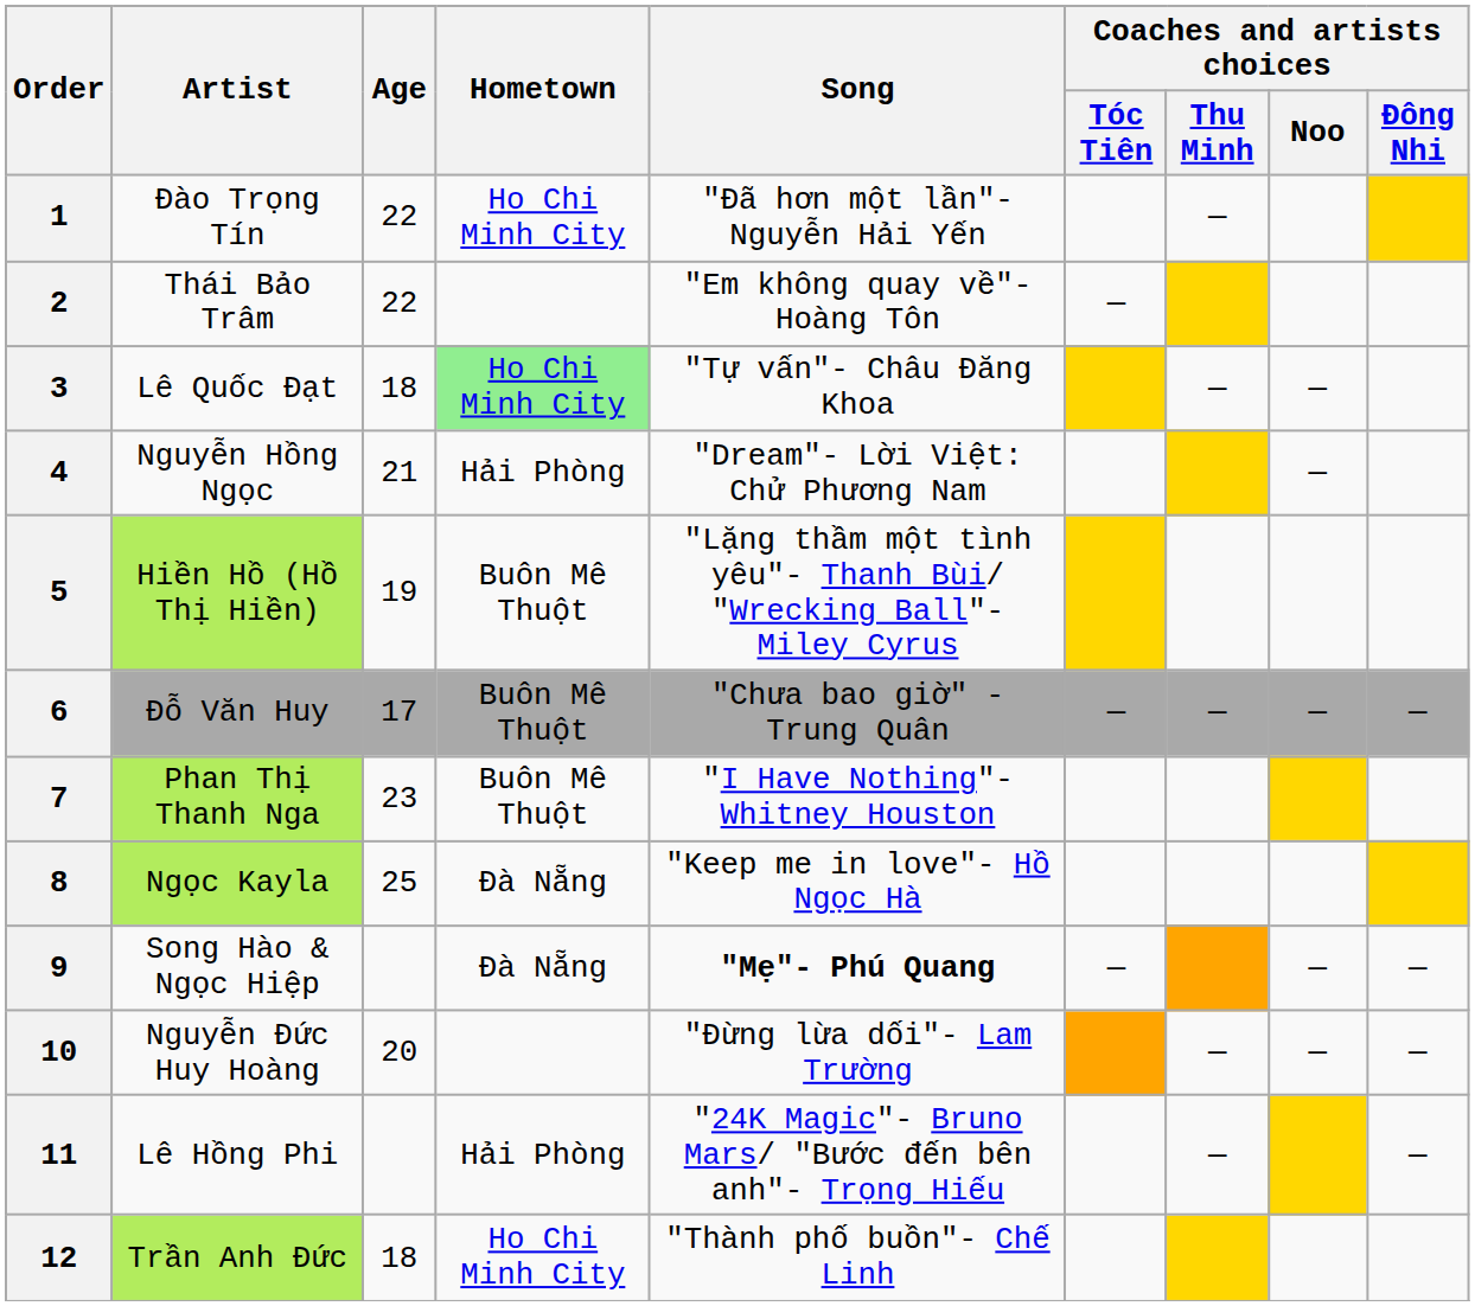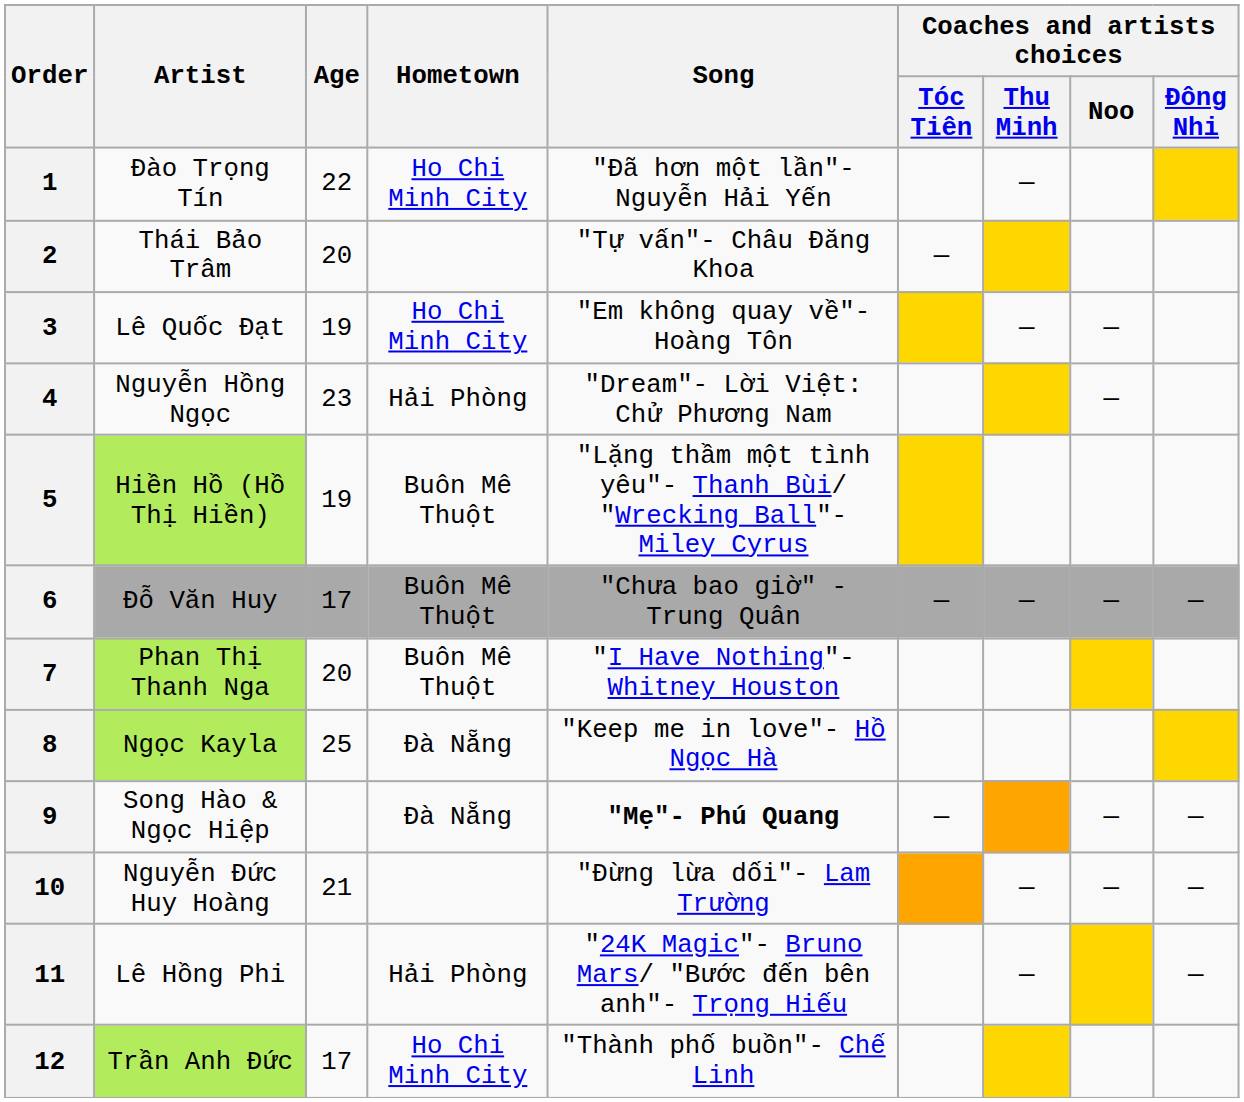 <table class="wikitable" style="text-align:center; width:100%;">
 <tr>
 <th scope="col" rowspan="2" style="width:04%;">Order</th>
 <th scope="col" rowspan="2" style="width:18%;">Artist</th>
 <th scope="col" rowspan="2" style="width:05%;">Age</th>
 <th scope="col" rowspan="2" style="width:15%;">Hometown</th>
 <th scope="col" rowspan="2" style="width:30%;">Song</th>
 <th colspan="4" style="width:28%;">Coaches and artists choices</th>
 </tr>
 <tr>
 <th style="width:07%;"><a href='#'>Tóc Tiên</a></th>
 <th style="width:07%;"><a href='#'>Thu Minh</a></th>
 <th style="width:07%;">Noo</th>
 <th style="width:07%;"><a href='#'>Đông Nhi</a></th>
 </tr>
 <tr>
 <th>1</th>
 <td>Đào Trọng Tín</td>
 <td>22</td>
 <td><a href='#'>Ho Chi Minh City</a></td>
 <td>"Đã hơn một lần"- Nguyễn Hải Yến</td>
 <td style="text-align:center;"></td>
 <td align="center">—</td>
 <td style="text-align:center;"></td>
 <td style="background:gold;text-align:center;"></td>
 </tr>
 <tr>
 <th>2</th>
 <td>Thái Bảo Trâm</td>
-<td>22</td>
+<td>20</td>
 <td></td>
-<td>"Em không quay về"- Hoàng Tôn</td>
+<td>"Tự vấn"- Châu Đăng Khoa</td>
 <td align="center">—</td>
 <td style="background:gold;text-align:center;"></td>
 <td style="text-align:center;"></td>
 <td style="text-align:center;"></td>
 </tr>
 <tr>
 <th>3</th>
 <td>Lê Quốc Đạt</td>
-<td>18</td>
-<td style="background: lightgreen;"><a href='#'>Ho Chi Minh City</a></td>
-<td>"Tự vấn"- Châu Đăng Khoa</td>
+<td>19</td>
+<td><a href='#'>Ho Chi Minh City</a></td>
+<td>"Em không quay về"- Hoàng Tôn</td>
 <td style="background:gold;text-align:center;"></td>
 <td align="center">—</td>
 <td align="center">—</td>
 <td style="text-align:center;"></td>
 </tr>
 <tr>
 <th>4</th>
 <td>Nguyễn Hồng Ngọc</td>
-<td>21</td>
+<td>23</td>
 <td>Hải Phòng</td>
 <td>"Dream"- Lời Việt: Chử Phương Nam</td>
 <td style="text-align:center;"></td>
 <td style="background:gold;text-align:center;"></td>
 <td align="center">—</td>
 <td style="text-align:center;"></td>
 </tr>
 <tr>
 <th>5</th>
 <td style="background-color:#B2EC5D;">Hiền Hồ (Hồ Thị Hiền)</td>
 <td>19</td>
 <td>Buôn Mê Thuột</td>
 <td>"Lặng thầm một tình yêu"- <a href='#'>Thanh Bùi</a>/ "<a href='#'>Wrecking Ball</a>"- <a href='#'>Miley Cyrus</a></td>
 <td style="background:gold;text-align:center;"></td>
 <td style="text-align:center;"></td>
 <td style="text-align:center;"></td>
 <td style="text-align:center;"></td>
 </tr>
 <tr>
 <th>6</th>
 <td style="background:darkgrey;">Đỗ Văn Huy</td>
 <td style="background:darkgrey;">17</td>
 <td style="background:darkgrey;">Buôn Mê Thuột</td>
 <td style="background:darkgrey;">"Chưa bao giờ" - Trung Quân</td>
 <td style="background:darkgrey;text-align:center;">—</td>
 <td style="background:darkgrey;text-align:center;">—</td>
 <td style="background:darkgrey;text-align:center;">—</td>
 <td style="background:darkgrey;text-align:center;">—</td>
 </tr>
 <tr>
 <th>7</th>
 <td style="background-color:#B2EC5D;">Phan Thị Thanh Nga</td>
-<td>23</td>
+<td>20</td>
 <td>Buôn Mê Thuột</td>
 <td>"<a href='#'>I Have Nothing</a>"- <a href='#'>Whitney Houston</a></td>
 <td style="text-align:center;"></td>
 <td style="text-align:center;"></td>
 <td style="background:gold;text-align:center;"></td>
 <td style="text-align:center;"></td>
 </tr>
 <tr>
 <th>8</th>
 <td style="background-color:#B2EC5D;">Ngọc Kayla</td>
 <td>25</td>
 <td>Đà Nẵng</td>
 <td>"Keep me in love"- <a href='#'>Hồ Ngọc Hà</a></td>
 <td style="text-align:center;"></td>
 <td style="text-align:center;"></td>
 <td style="text-align:center;"></td>
 <td style="background:gold;text-align:center;"></td>
 </tr>
 <tr>
 <th>9</th>
 <td>Song Hào & Ngọc Hiệp</td>
 <td></td>
 <td>Đà Nẵng</td>
 <td><strong>"Mẹ"- Phú Quang</strong></td>
 <td align="center">—</td>
 <td style="background:orange;text-align:center;"></td>
 <td align="center">—</td>
 <td align="center">—</td>
 </tr>
 <tr>
 <th>10</th>
 <td>Nguyễn Đức Huy Hoàng</td>
-<td>20</td>
+<td>21</td>
 <td></td>
 <td>"Đừng lừa dối"- <a href='#'>Lam Trường</a></td>
 <td style="background:orange;text-align:center;"></td>
 <td align="center">—</td>
 <td align="center">—</td>
 <td align="center">—</td>
 </tr>
 <tr>
 <th>11</th>
 <td>Lê Hồng Phi</td>
 <td></td>
 <td>Hải Phòng</td>
 <td>"<a href='#'>24K Magic</a>"- <a href='#'>Bruno Mars</a>/ "Bước đến bên anh"- <a href='#'>Trọng Hiếu</a></td>
 <td style="text-align:center;"></td>
 <td align="center">—</td>
 <td style="background:gold;text-align:center;"></td>
 <td align="center">—</td>
 </tr>
 <tr>
 <th>12</th>
 <td style="background-color:#B2EC5D;">Trần Anh Đức</td>
-<td>18</td>
+<td>17</td>
 <td><a href='#'>Ho Chi Minh City</a></td>
 <td>"Thành phố buồn"- <a href='#'>Chế Linh</a></td>
 <td style="text-align:center;"></td>
 <td style="background:gold;text-align:center;"></td>
 <td style="text-align:center;"></td>
 <td style="text-align:center;"></td>
 </tr>
 <tr>
 </tr>
 </table>
